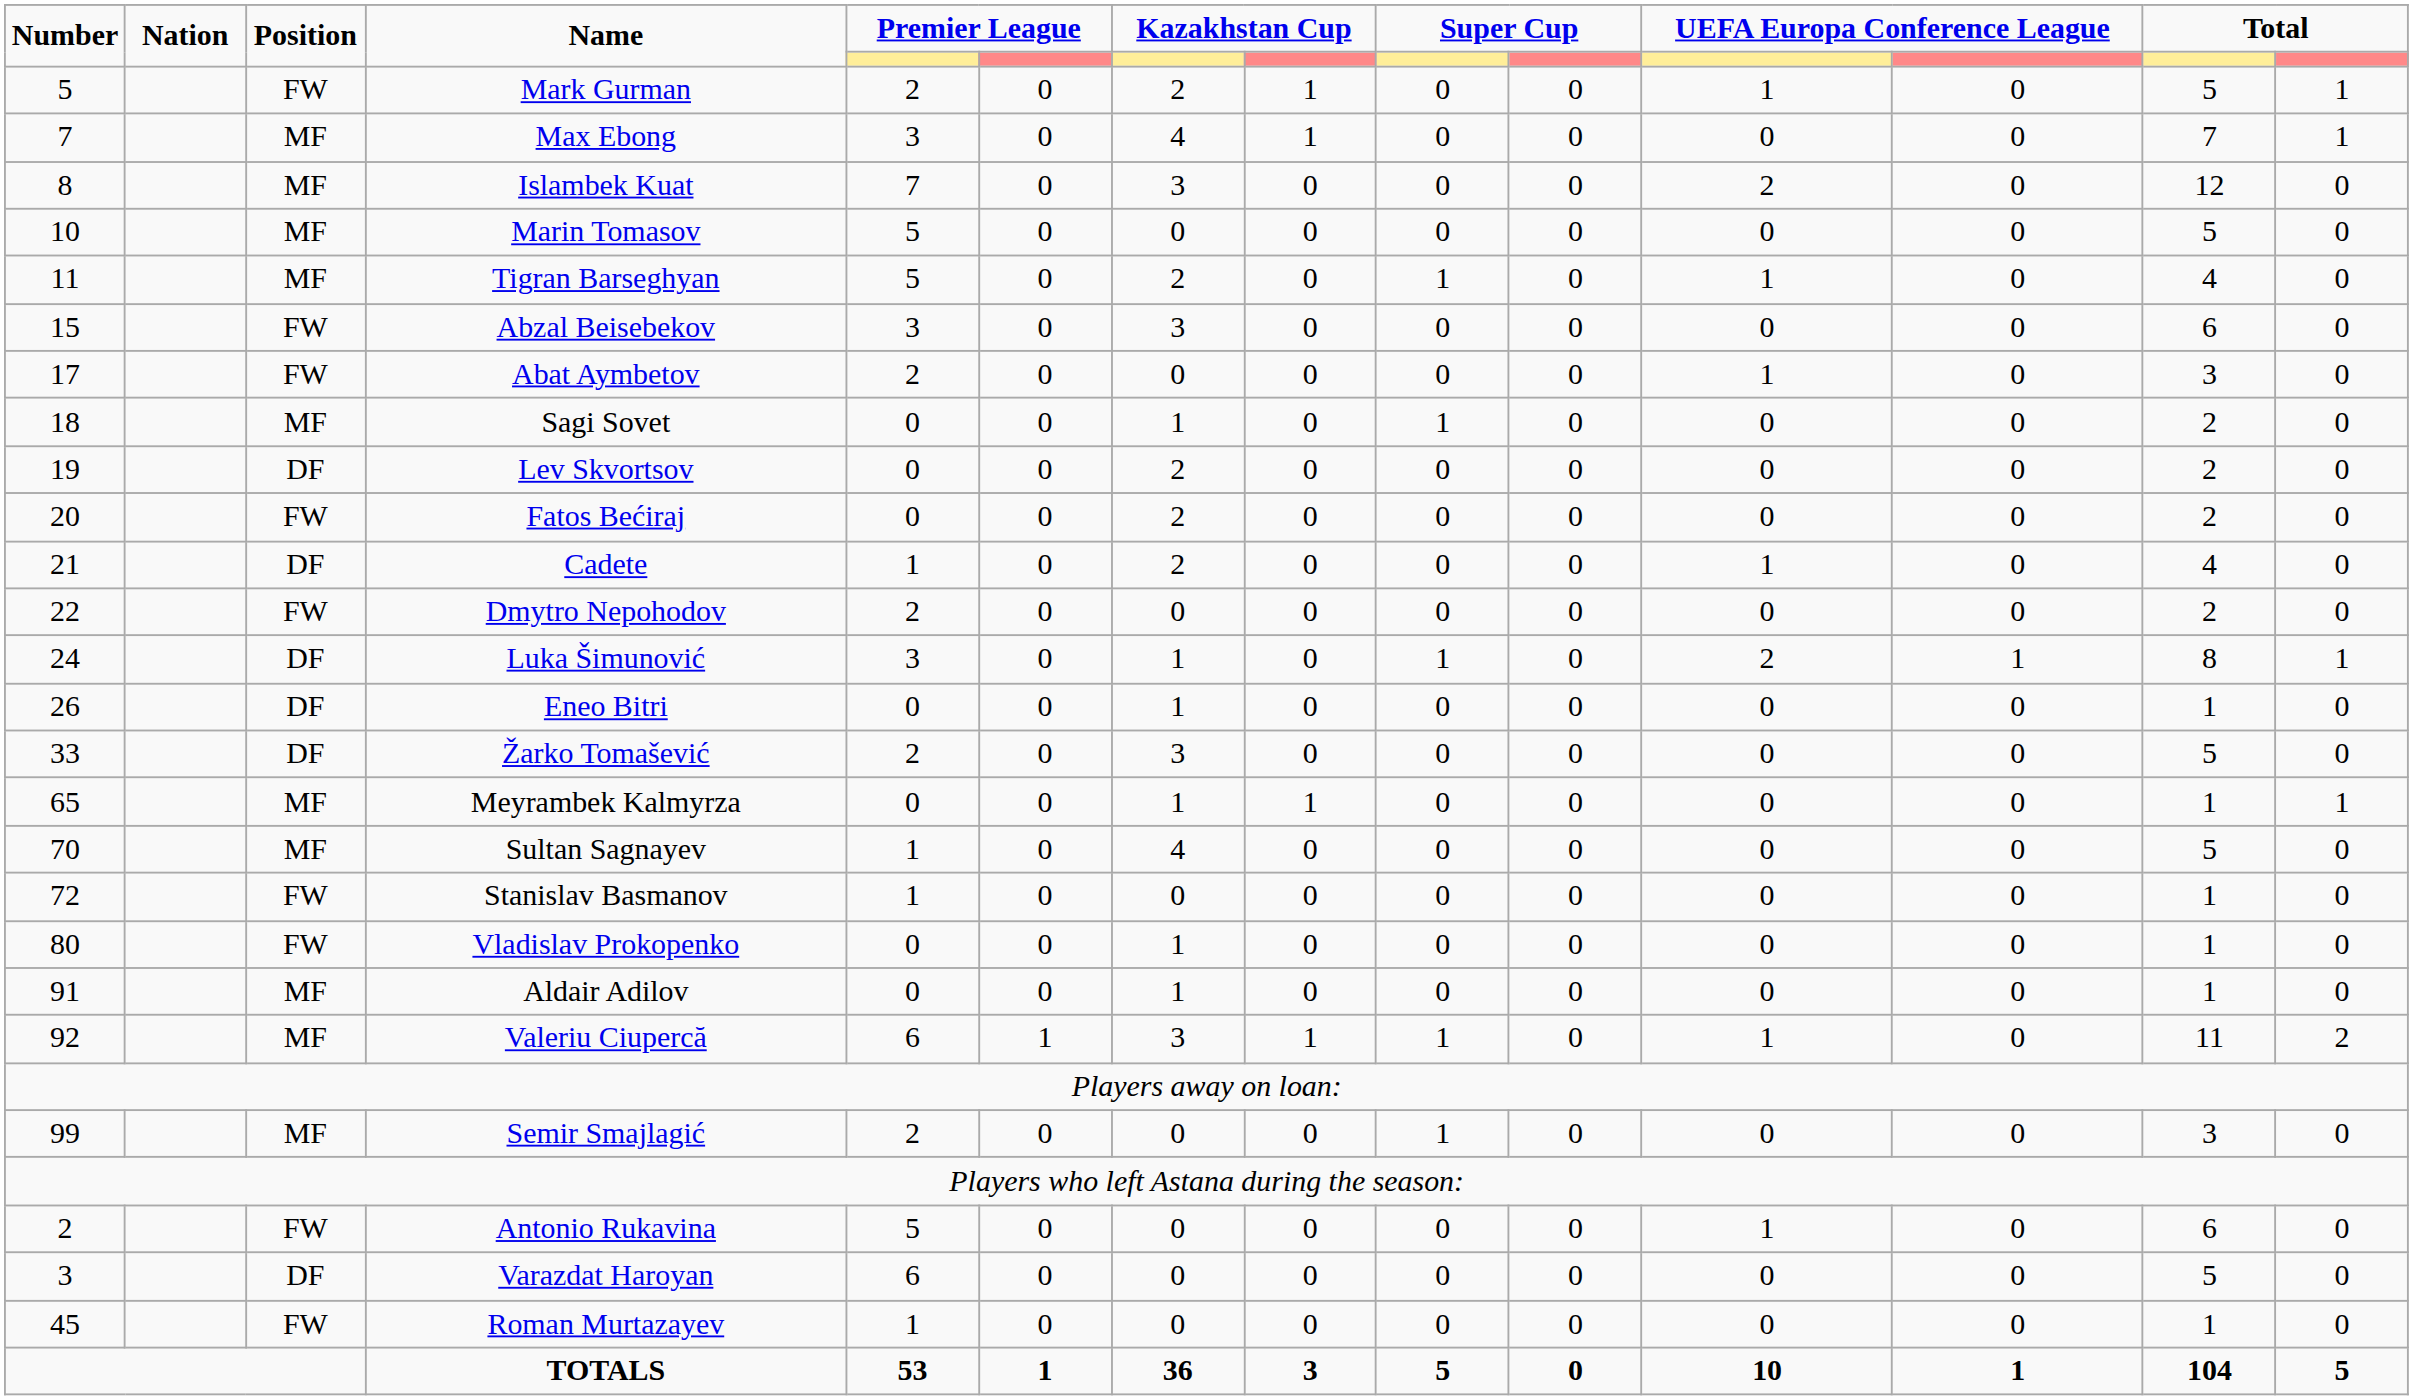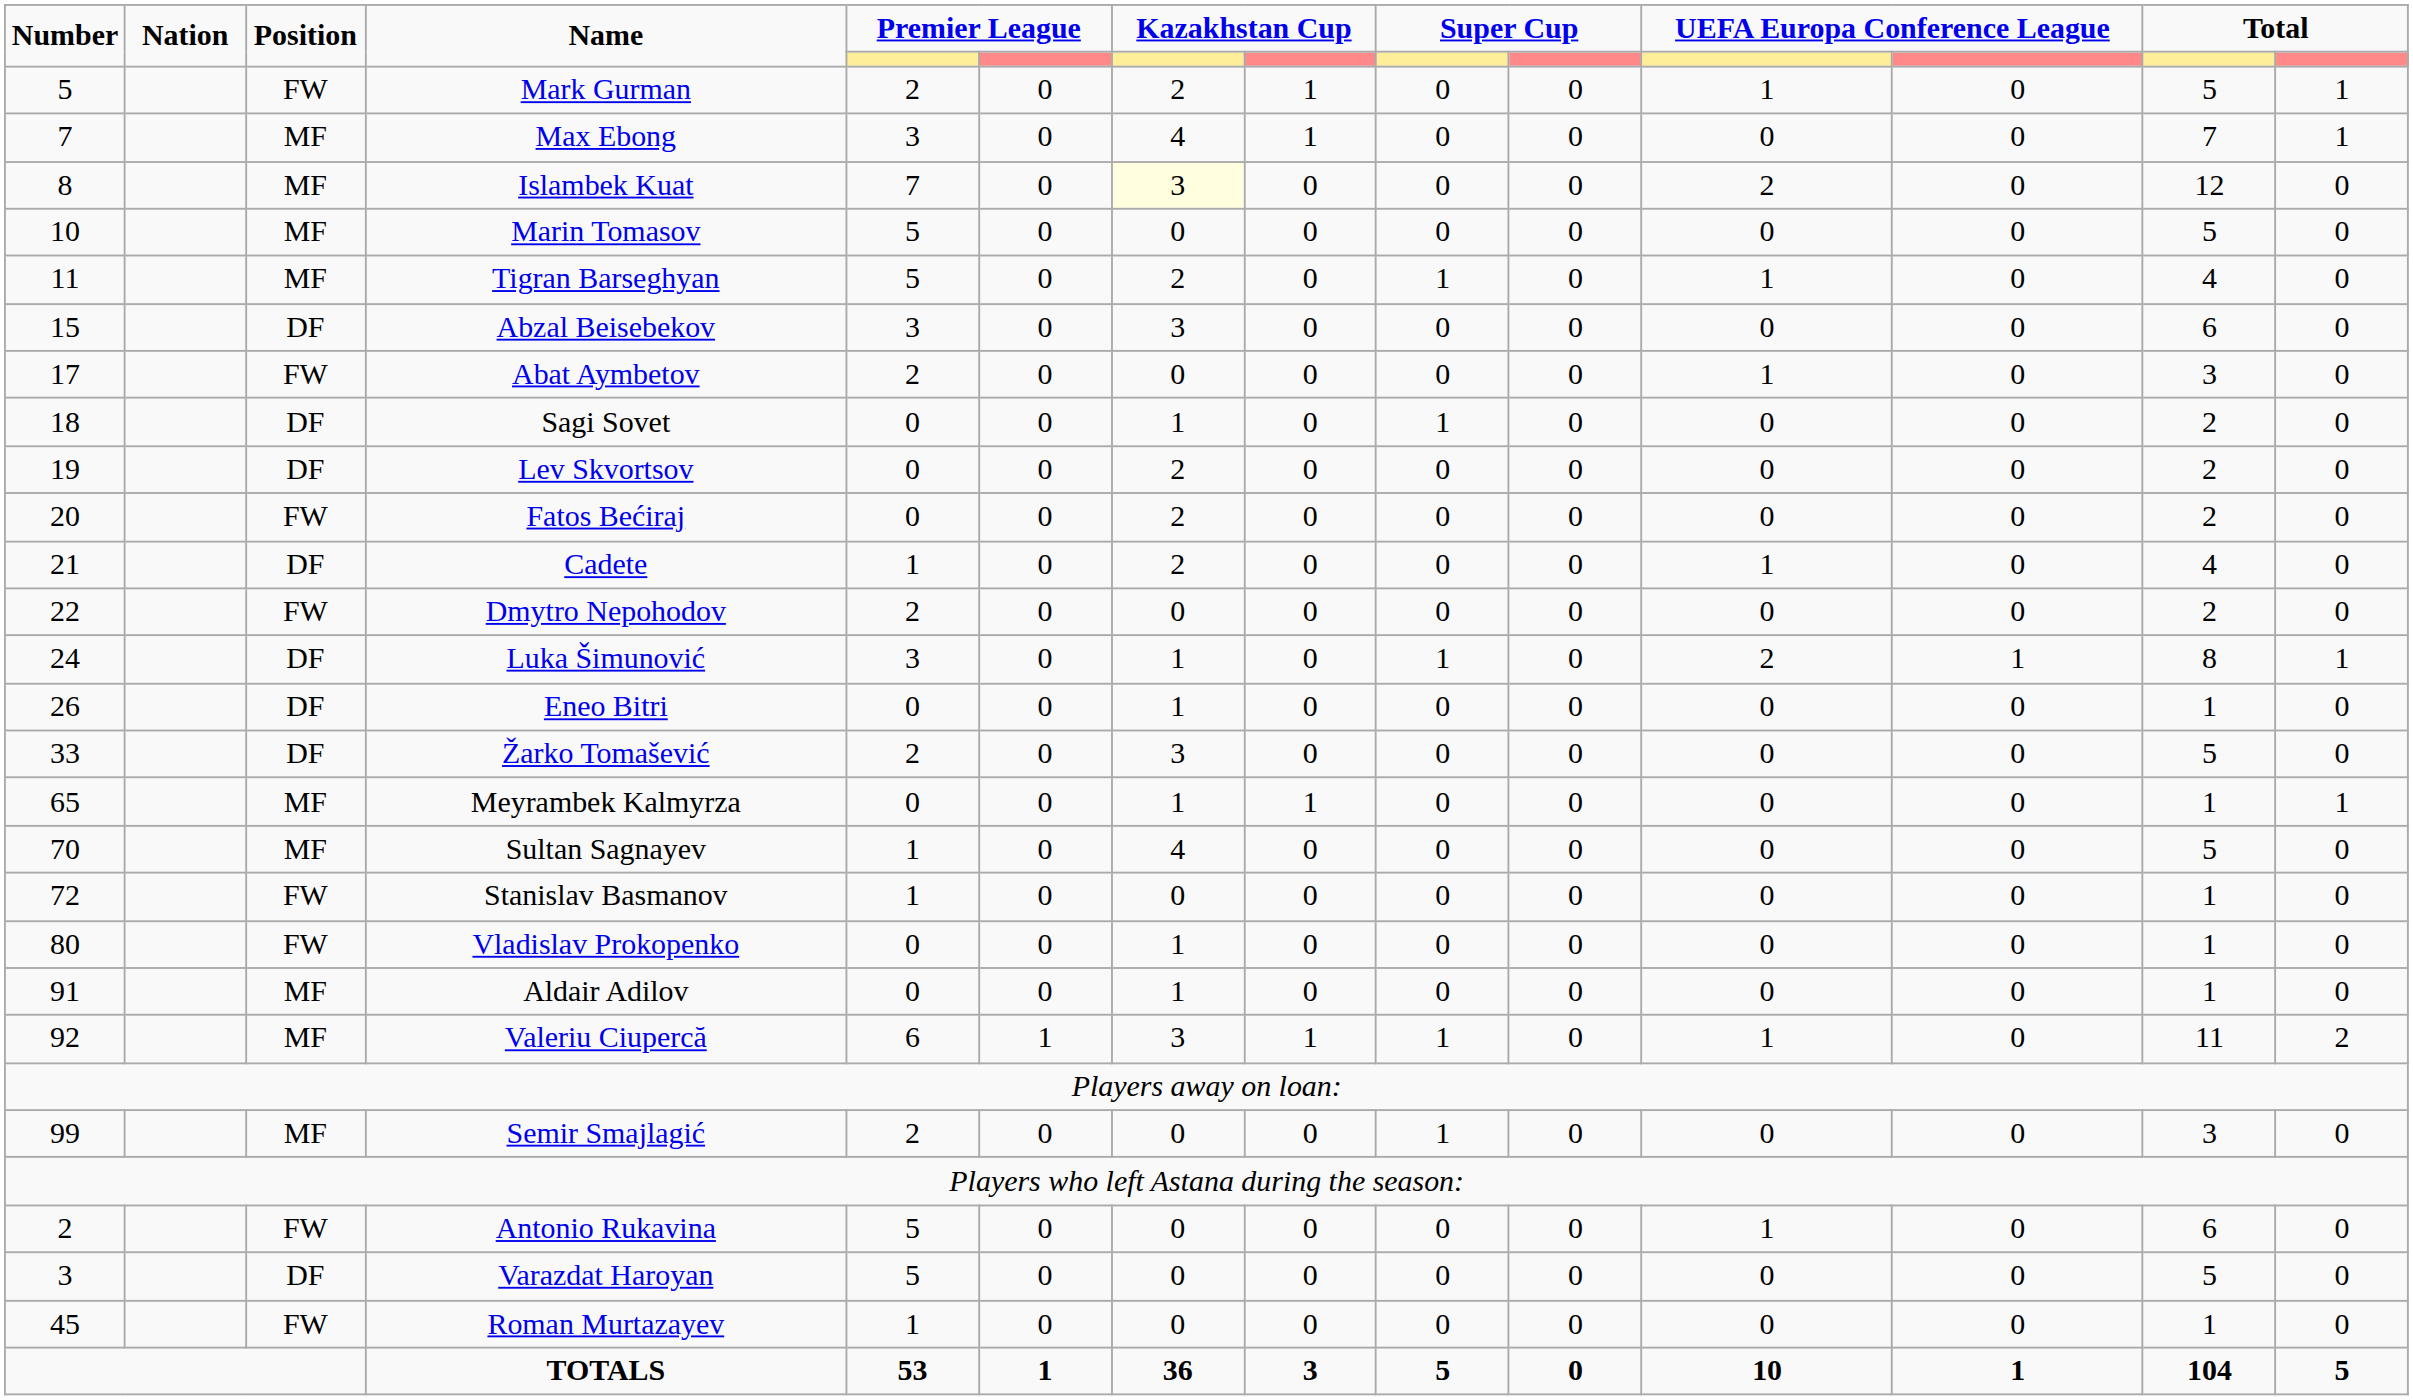 <table class="wikitable" style="text-align:center;">
 <tr>
 <td rowspan="2"  style="width:5%; text-align:center;"><strong>Number</strong></td>
 <td rowspan="2"  style="width:5%; text-align:center;"><strong>Nation</strong></td>
 <td rowspan="2"  style="width:5%; text-align:center;"><strong>Position</strong></td>
 <td rowspan="2"  style="width:20%; text-align:center;"><strong>Name</strong></td>
 <td colspan="2" style="text-align:center;"><strong><a href='#'>Premier League</a></strong></td>
 <td colspan="2" style="text-align:center;"><strong><a href='#'>Kazakhstan Cup</a></strong></td>
 <td colspan="2" style="text-align:center;"><strong><a href='#'>Super Cup</a></strong></td>
 <td colspan="2" style="text-align:center;"><strong><a href='#'>UEFA Europa Conference League</a></strong></td>
 <td colspan="2" style="text-align:center;"><strong>Total</strong></td>
 </tr>
 <tr>
 <th style="width:60px; background:#fe9;"></th>
 <th style="width:60px; background:#ff8888;"></th>
 <th style="width:60px; background:#fe9;"></th>
 <th style="width:60px; background:#ff8888;"></th>
 <th style="width:60px; background:#fe9;"></th>
 <th style="width:60px; background:#ff8888;"></th>
 <th style="width:120px; background:#fe9;"></th>
 <th style="width:120px; background:#ff8888;"></th>
 <th style="width:60px; background:#fe9;"></th>
 <th style="width:60px; background:#ff8888;"></th>
 </tr>
 <tr>
 <td>5</td>
 <td></td>
 <td>FW</td>
 <td><a href='#'>Mark Gurman</a></td>
 <td>2</td>
 <td>0</td>
 <td>2</td>
 <td>1</td>
 <td>0</td>
 <td>0</td>
 <td>1</td>
 <td>0</td>
 <td>5</td>
 <td>1</td>
 </tr>
 <tr>
 <td>7</td>
 <td></td>
 <td>MF</td>
 <td><a href='#'>Max Ebong</a></td>
 <td>3</td>
 <td>0</td>
 <td>4</td>
 <td>1</td>
 <td>0</td>
 <td>0</td>
 <td>0</td>
 <td>0</td>
 <td>7</td>
 <td>1</td>
 </tr>
 <tr>
 <td>8</td>
 <td></td>
 <td>MF</td>
 <td><a href='#'>Islambek Kuat</a></td>
 <td>7</td>
 <td>0</td>
-<td>3</td>
+<td style="background: lightyellow;">3</td>
 <td>0</td>
 <td>0</td>
 <td>0</td>
 <td>2</td>
 <td>0</td>
 <td>12</td>
 <td>0</td>
 </tr>
 <tr>
 <td>10</td>
 <td></td>
 <td>MF</td>
 <td><a href='#'>Marin Tomasov</a></td>
 <td>5</td>
 <td>0</td>
 <td>0</td>
 <td>0</td>
 <td>0</td>
 <td>0</td>
 <td>0</td>
 <td>0</td>
 <td>5</td>
 <td>0</td>
 </tr>
 <tr>
 <td>11</td>
 <td></td>
 <td>MF</td>
 <td><a href='#'>Tigran Barseghyan</a></td>
 <td>5</td>
 <td>0</td>
 <td>2</td>
 <td>0</td>
 <td>1</td>
 <td>0</td>
 <td>1</td>
 <td>0</td>
 <td>4</td>
 <td>0</td>
 </tr>
 <tr>
 <td>15</td>
 <td></td>
-<td>FW</td>
+<td>DF</td>
 <td><a href='#'>Abzal Beisebekov</a></td>
 <td>3</td>
 <td>0</td>
 <td>3</td>
 <td>0</td>
 <td>0</td>
 <td>0</td>
 <td>0</td>
 <td>0</td>
 <td>6</td>
 <td>0</td>
 </tr>
 <tr>
 <td>17</td>
 <td></td>
 <td>FW</td>
 <td><a href='#'>Abat Aymbetov</a></td>
 <td>2</td>
 <td>0</td>
 <td>0</td>
 <td>0</td>
 <td>0</td>
 <td>0</td>
 <td>1</td>
 <td>0</td>
 <td>3</td>
 <td>0</td>
 </tr>
 <tr>
 <td>18</td>
 <td></td>
-<td>MF</td>
+<td>DF</td>
 <td>Sagi Sovet</td>
 <td>0</td>
 <td>0</td>
 <td>1</td>
 <td>0</td>
 <td>1</td>
 <td>0</td>
 <td>0</td>
 <td>0</td>
 <td>2</td>
 <td>0</td>
 </tr>
 <tr>
 <td>19</td>
 <td></td>
 <td>DF</td>
 <td><a href='#'>Lev Skvortsov</a></td>
 <td>0</td>
 <td>0</td>
 <td>2</td>
 <td>0</td>
 <td>0</td>
 <td>0</td>
 <td>0</td>
 <td>0</td>
 <td>2</td>
 <td>0</td>
 </tr>
 <tr>
 <td>20</td>
 <td></td>
 <td>FW</td>
 <td><a href='#'>Fatos Bećiraj</a></td>
 <td>0</td>
 <td>0</td>
 <td>2</td>
 <td>0</td>
 <td>0</td>
 <td>0</td>
 <td>0</td>
 <td>0</td>
 <td>2</td>
 <td>0</td>
 </tr>
 <tr>
 <td>21</td>
 <td></td>
 <td>DF</td>
 <td><a href='#'>Cadete</a></td>
 <td>1</td>
 <td>0</td>
 <td>2</td>
 <td>0</td>
 <td>0</td>
 <td>0</td>
 <td>1</td>
 <td>0</td>
 <td>4</td>
 <td>0</td>
 </tr>
 <tr>
 <td>22</td>
 <td></td>
 <td>FW</td>
 <td><a href='#'>Dmytro Nepohodov</a></td>
 <td>2</td>
 <td>0</td>
 <td>0</td>
 <td>0</td>
 <td>0</td>
 <td>0</td>
 <td>0</td>
 <td>0</td>
 <td>2</td>
 <td>0</td>
 </tr>
 <tr>
 <td>24</td>
 <td></td>
 <td>DF</td>
 <td><a href='#'>Luka Šimunović</a></td>
 <td>3</td>
 <td>0</td>
 <td>1</td>
 <td>0</td>
 <td>1</td>
 <td>0</td>
 <td>2</td>
 <td>1</td>
 <td>8</td>
 <td>1</td>
 </tr>
 <tr>
 <td>26</td>
 <td></td>
 <td>DF</td>
 <td><a href='#'>Eneo Bitri</a></td>
 <td>0</td>
 <td>0</td>
 <td>1</td>
 <td>0</td>
 <td>0</td>
 <td>0</td>
 <td>0</td>
 <td>0</td>
 <td>1</td>
 <td>0</td>
 </tr>
 <tr>
 <td>33</td>
 <td></td>
 <td>DF</td>
 <td><a href='#'>Žarko Tomašević</a></td>
 <td>2</td>
 <td>0</td>
 <td>3</td>
 <td>0</td>
 <td>0</td>
 <td>0</td>
 <td>0</td>
 <td>0</td>
 <td>5</td>
 <td>0</td>
 </tr>
 <tr>
 <td>65</td>
 <td></td>
 <td>MF</td>
 <td>Meyrambek Kalmyrza</td>
 <td>0</td>
 <td>0</td>
 <td>1</td>
 <td>1</td>
 <td>0</td>
 <td>0</td>
 <td>0</td>
 <td>0</td>
 <td>1</td>
 <td>1</td>
 </tr>
 <tr>
 <td>70</td>
 <td></td>
 <td>MF</td>
 <td>Sultan Sagnayev</td>
 <td>1</td>
 <td>0</td>
 <td>4</td>
 <td>0</td>
 <td>0</td>
 <td>0</td>
 <td>0</td>
 <td>0</td>
 <td>5</td>
 <td>0</td>
 </tr>
 <tr>
 <td>72</td>
 <td></td>
 <td>FW</td>
 <td>Stanislav Basmanov</td>
 <td>1</td>
 <td>0</td>
 <td>0</td>
 <td>0</td>
 <td>0</td>
 <td>0</td>
 <td>0</td>
 <td>0</td>
 <td>1</td>
 <td>0</td>
 </tr>
 <tr>
 <td>80</td>
 <td></td>
 <td>FW</td>
 <td><a href='#'>Vladislav Prokopenko</a></td>
 <td>0</td>
 <td>0</td>
 <td>1</td>
 <td>0</td>
 <td>0</td>
 <td>0</td>
 <td>0</td>
 <td>0</td>
 <td>1</td>
 <td>0</td>
 </tr>
 <tr>
 <td>91</td>
 <td></td>
 <td>MF</td>
 <td>Aldair Adilov</td>
 <td>0</td>
 <td>0</td>
 <td>1</td>
 <td>0</td>
 <td>0</td>
 <td>0</td>
 <td>0</td>
 <td>0</td>
 <td>1</td>
 <td>0</td>
 </tr>
 <tr>
 <td>92</td>
 <td></td>
 <td>MF</td>
 <td><a href='#'>Valeriu Ciupercă</a></td>
 <td>6</td>
 <td>1</td>
 <td>3</td>
 <td>1</td>
 <td>1</td>
 <td>0</td>
 <td>1</td>
 <td>0</td>
 <td>11</td>
 <td>2</td>
 </tr>
 <tr>
 <td colspan="14"><em>Players away on loan:</em></td>
 </tr>
 <tr>
 <td>99</td>
 <td></td>
 <td>MF</td>
 <td><a href='#'>Semir Smajlagić</a></td>
 <td>2</td>
 <td>0</td>
 <td>0</td>
 <td>0</td>
 <td>1</td>
 <td>0</td>
 <td>0</td>
 <td>0</td>
 <td>3</td>
 <td>0</td>
 </tr>
 <tr>
 <td colspan="14"><em>Players who left Astana during the season:</em></td>
 </tr>
 <tr>
 <td>2</td>
 <td></td>
 <td>FW</td>
 <td><a href='#'>Antonio Rukavina</a></td>
 <td>5</td>
 <td>0</td>
 <td>0</td>
 <td>0</td>
 <td>0</td>
 <td>0</td>
 <td>1</td>
 <td>0</td>
 <td>6</td>
 <td>0</td>
 </tr>
 <tr>
 <td>3</td>
 <td></td>
 <td>DF</td>
 <td><a href='#'>Varazdat Haroyan</a></td>
-<td>6</td>
+<td>5</td>
 <td>0</td>
 <td>0</td>
 <td>0</td>
 <td>0</td>
 <td>0</td>
 <td>0</td>
 <td>0</td>
 <td>5</td>
 <td>0</td>
 </tr>
 <tr>
 <td>45</td>
 <td></td>
 <td>FW</td>
 <td><a href='#'>Roman Murtazayev</a></td>
 <td>1</td>
 <td>0</td>
 <td>0</td>
 <td>0</td>
 <td>0</td>
 <td>0</td>
 <td>0</td>
 <td>0</td>
 <td>1</td>
 <td>0</td>
 </tr>
 <tr>
 <td colspan="3"></td>
 <td><strong>TOTALS</strong></td>
 <td><strong>53</strong></td>
 <td><strong>1</strong></td>
 <td><strong>36</strong></td>
 <td><strong>3</strong></td>
 <td><strong>5</strong></td>
 <td><strong>0</strong></td>
 <td><strong>10</strong></td>
 <td><strong>1</strong></td>
 <td><strong>104</strong></td>
 <td><strong>5</strong></td>
 </tr>
 </table>
